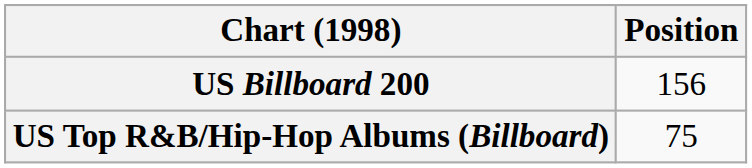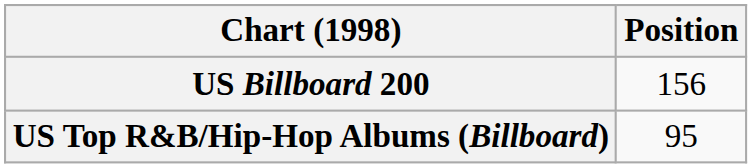 <table class="wikitable sortable plainrowheaders" style="text-align:center">
 <tr>
 <th scope="col">Chart (1998)</th>
 <th scope="col">Position</th>
 </tr>
 <tr>
 <th scope="row">US <em>Billboard</em> 200</th>
 <td>156</td>
 </tr>
 <tr>
 <th scope="row">US Top R&B/Hip-Hop Albums (<em>Billboard</em>)</th>
-<td>75</td>
+<td>95</td>
 </tr>
 </table>
